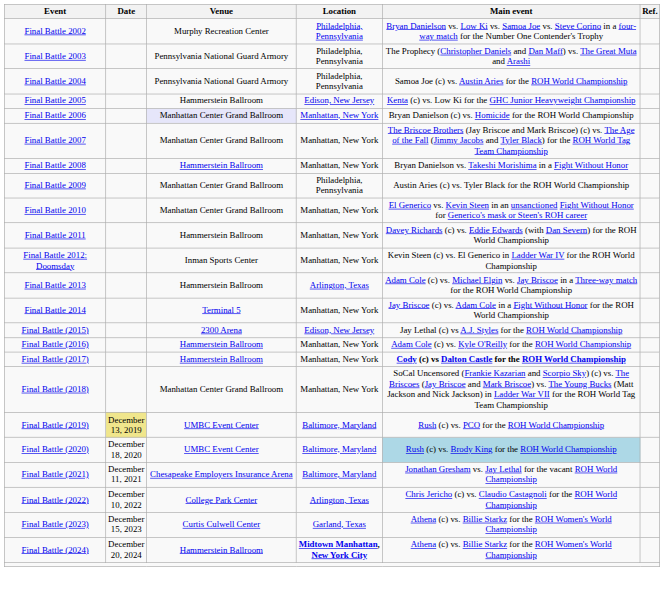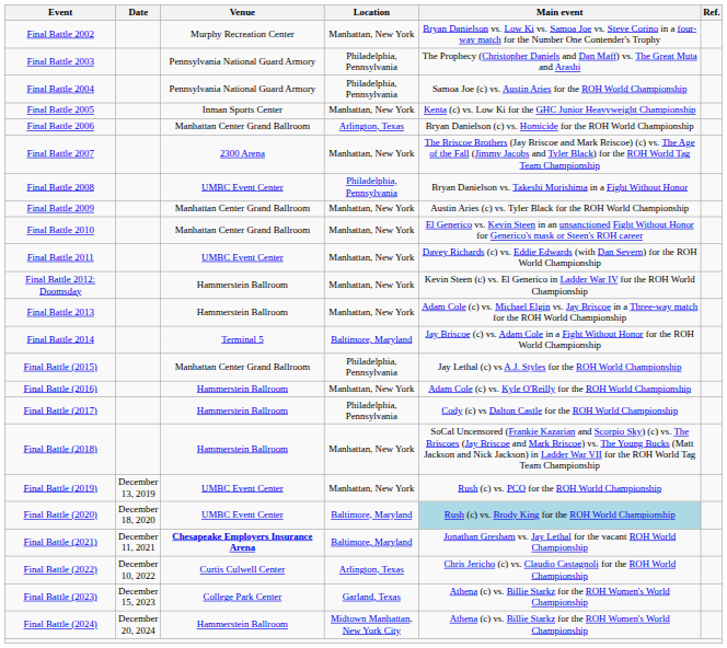 <table class="sortable wikitable succession-box"  style="font-size:85%; text-align:center;">
 <tr>
 <th scope="col" width="150">Event</th>
 <th scope="col" width="10">Date</th>
 <th scope="col" width="224">Venue</th>
 <th scope="col" width="126">Location</th>
 <th scope="col" width="390">Main event</th>
 <th scope="col" width="1" class="unsortable">Ref.</th>
 </tr>
 <tr>
 <td><a href='#'>Final Battle 2002</a></td>
 <td></td>
 <td>Murphy Recreation Center</td>
-<td><a href='#'>Philadelphia, Pennsylvania</a></td>
+<td>Manhattan, New York</td>
 <td><a href='#'>Bryan Danielson</a> vs. <a href='#'>Low Ki</a> vs. <a href='#'>Samoa Joe</a> vs. <a href='#'>Steve Corino</a> in a <a href='#'>four-way match</a> for the Number One Contender's Trophy</td>
 <td></td>
 </tr>
 <tr>
 <td><a href='#'>Final Battle 2003</a></td>
 <td></td>
 <td>Pennsylvania National Guard Armory</td>
 <td>Philadelphia, Pennsylvania</td>
 <td>The Prophecy (<a href='#'>Christopher Daniels</a> and <a href='#'>Dan Maff</a>) vs. <a href='#'>The Great Muta</a> and <a href='#'>Arashi</a></td>
 <td></td>
 </tr>
 <tr>
 <td><a href='#'>Final Battle 2004</a></td>
 <td></td>
 <td>Pennsylvania National Guard Armory</td>
 <td>Philadelphia, Pennsylvania</td>
 <td>Samoa Joe (c) vs. <a href='#'>Austin Aries</a> for the <a href='#'>ROH World Championship</a></td>
 <td></td>
 </tr>
 <tr>
 <td><a href='#'>Final Battle 2005</a></td>
 <td></td>
-<td>Hammerstein Ballroom</td>
-<td><a href='#'>Edison, New Jersey</a></td>
+<td>Inman Sports Center</td>
+<td>Manhattan, New York</td>
 <td><a href='#'>Kenta</a> (c) vs. Low Ki for the <a href='#'>GHC Junior Heavyweight Championship</a></td>
 <td></td>
 </tr>
 <tr>
 <td><a href='#'>Final Battle 2006</a></td>
 <td></td>
-<td style="background: lavender;">Manhattan Center Grand Ballroom</td>
-<td><a href='#'>Manhattan, New York</a></td>
+<td>Manhattan Center Grand Ballroom</td>
+<td><a href='#'>Arlington, Texas</a></td>
 <td>Bryan Danielson (c) vs. <a href='#'>Homicide</a> for the ROH World Championship</td>
 <td></td>
 </tr>
 <tr>
 <td><a href='#'>Final Battle 2007</a></td>
 <td></td>
-<td>Manhattan Center Grand Ballroom</td>
+<td><a href='#'>2300 Arena</a></td>
 <td>Manhattan, New York</td>
 <td><a href='#'>The Briscoe Brothers</a> (Jay Briscoe and Mark Briscoe) (c) vs. <a href='#'>The Age of the Fall</a> (<a href='#'>Jimmy Jacobs</a> and <a href='#'>Tyler Black</a>) for the <a href='#'>ROH World Tag Team Championship</a></td>
 <td></td>
 </tr>
 <tr>
 <td><a href='#'>Final Battle 2008</a></td>
 <td></td>
-<td><a href='#'>Hammerstein Ballroom</a></td>
-<td>Manhattan, New York</td>
+<td><a href='#'>UMBC Event Center</a></td>
+<td><a href='#'>Philadelphia, Pennsylvania</a></td>
 <td>Bryan Danielson vs. <a href='#'>Takeshi Morishima</a> in a <a href='#'>Fight Without Honor</a></td>
 <td></td>
 </tr>
 <tr>
 <td><a href='#'>Final Battle 2009</a></td>
 <td></td>
 <td>Manhattan Center Grand Ballroom</td>
-<td>Philadelphia, Pennsylvania</td>
+<td>Manhattan, New York</td>
 <td>Austin Aries (c) vs. Tyler Black for the ROH World Championship</td>
 <td></td>
 </tr>
 <tr>
 <td><a href='#'>Final Battle 2010</a></td>
 <td></td>
 <td>Manhattan Center Grand Ballroom</td>
 <td>Manhattan, New York</td>
 <td><a href='#'>El Generico</a> vs. <a href='#'>Kevin Steen</a> in an <a href='#'>unsanctioned</a> <a href='#'>Fight Without Honor</a> for <a href='#'>Generico's mask or Steen's ROH career</a></td>
 <td></td>
 </tr>
 <tr>
 <td><a href='#'>Final Battle 2011</a></td>
 <td></td>
-<td>Hammerstein Ballroom</td>
+<td><a href='#'>UMBC Event Center</a></td>
 <td>Manhattan, New York</td>
 <td><a href='#'>Davey Richards</a> (c) vs. <a href='#'>Eddie Edwards</a> (with <a href='#'>Dan Severn</a>) for the ROH World Championship</td>
 <td></td>
 </tr>
 <tr>
 <td><a href='#'>Final Battle 2012: Doomsday</a></td>
 <td></td>
-<td>Inman Sports Center</td>
+<td>Hammerstein Ballroom</td>
 <td>Manhattan, New York</td>
 <td>Kevin Steen (c) vs. El Generico in <a href='#'>Ladder War IV</a> for the ROH World Championship</td>
 <td></td>
 </tr>
 <tr>
 <td><a href='#'>Final Battle 2013</a></td>
 <td></td>
 <td>Hammerstein Ballroom</td>
-<td><a href='#'>Arlington, Texas</a></td>
+<td>Manhattan, New York</td>
 <td><a href='#'>Adam Cole</a> (c) vs. <a href='#'>Michael Elgin</a> vs. <a href='#'>Jay Briscoe</a> in a <a href='#'>Three-way match</a> for the ROH World Championship</td>
 <td></td>
 </tr>
 <tr>
 <td><a href='#'>Final Battle 2014</a></td>
 <td></td>
 <td><a href='#'>Terminal 5</a></td>
-<td>Manhattan, New York</td>
+<td><a href='#'>Baltimore, Maryland</a></td>
 <td><a href='#'>Jay Briscoe</a> (c) vs. <a href='#'>Adam Cole</a> in a <a href='#'>Fight Without Honor</a> for the ROH World Championship</td>
 <td></td>
 </tr>
 <tr>
 <td><a href='#'>Final Battle (2015)</a></td>
 <td></td>
-<td><a href='#'>2300 Arena</a></td>
-<td><a href='#'>Edison, New Jersey</a></td>
+<td>Manhattan Center Grand Ballroom</td>
+<td>Philadelphia, Pennsylvania</td>
 <td>Jay Lethal (c) vs <a href='#'>A.J. Styles</a> for the <a href='#'>ROH World Championship</a></td>
 <td></td>
 </tr>
 <tr>
 <td><a href='#'>Final Battle (2016)</a></td>
 <td></td>
 <td><a href='#'>Hammerstein Ballroom</a></td>
 <td>Manhattan, New York</td>
 <td><a href='#'>Adam Cole</a> (c) vs. <a href='#'>Kyle O'Reilly</a> for the <a href='#'>ROH World Championship</a></td>
 <td></td>
 </tr>
 <tr>
 <td><a href='#'>Final Battle (2017)</a></td>
 <td></td>
 <td><a href='#'>Hammerstein Ballroom</a></td>
-<td>Manhattan, New York</td>
-<td><strong><a href='#'>Cody</a> (c) vs <a href='#'>Dalton Castle</a> for the <a href='#'>ROH World Championship</a></strong></td>
+<td>Philadelphia, Pennsylvania</td>
+<td><a href='#'>Cody</a> (c) vs <a href='#'>Dalton Castle</a> for the <a href='#'>ROH World Championship</a></td>
 <td></td>
 </tr>
 <tr>
 <td><a href='#'>Final Battle (2018)</a></td>
 <td></td>
-<td>Manhattan Center Grand Ballroom</td>
+<td><a href='#'>Hammerstein Ballroom</a></td>
 <td>Manhattan, New York</td>
 <td>SoCal Uncensored (<a href='#'>Frankie Kazarian</a> and <a href='#'>Scorpio Sky</a>) (c) vs. <a href='#'>The Briscoes</a> (<a href='#'>Jay Briscoe</a> and <a href='#'>Mark Briscoe</a>) vs. <a href='#'>The Young Bucks</a> (Matt Jackson and Nick Jackson) in <a href='#'>Ladder War VII</a> for the ROH World Tag Team Championship</td>
 <td></td>
 </tr>
 <tr>
 <td><a href='#'>Final Battle (2019)</a></td>
-<td style="background: khaki;">December 13, 2019</td>
+<td>December 13, 2019</td>
 <td><a href='#'>UMBC Event Center</a></td>
-<td><a href='#'>Baltimore, Maryland</a></td>
+<td>Manhattan, New York</td>
 <td><a href='#'>Rush</a> (c) vs. <a href='#'>PCO</a> for the <a href='#'>ROH World Championship</a></td>
 <td></td>
 </tr>
 <tr>
 <td><a href='#'>Final Battle (2020)</a></td>
 <td>December 18, 2020</td>
 <td><a href='#'>UMBC Event Center</a></td>
 <td><a href='#'>Baltimore, Maryland</a></td>
 <td style="background: lightblue;"><a href='#'>Rush</a> (c) vs. <a href='#'>Brody King</a> for the <a href='#'>ROH World Championship</a></td>
 <td></td>
 </tr>
 <tr>
 <td><a href='#'>Final Battle (2021)</a></td>
 <td>December 11, 2021</td>
-<td><a href='#'>Chesapeake Employers Insurance Arena</a></td>
+<td><strong><a href='#'>Chesapeake Employers Insurance Arena</a></strong></td>
 <td><a href='#'>Baltimore, Maryland</a></td>
 <td><a href='#'>Jonathan Gresham</a> vs. <a href='#'>Jay Lethal</a> for the vacant <a href='#'>ROH World Championship</a></td>
 <td></td>
 </tr>
 <tr>
 <td><a href='#'>Final Battle (2022)</a></td>
 <td>December 10, 2022</td>
-<td><a href='#'>College Park Center</a></td>
+<td><a href='#'>Curtis Culwell Center</a></td>
 <td><a href='#'>Arlington, Texas</a></td>
 <td><a href='#'>Chris Jericho</a> (c) vs. <a href='#'>Claudio Castagnoli</a> for the <a href='#'>ROH World Championship</a></td>
 <td></td>
 </tr>
 <tr>
 <td><a href='#'>Final Battle (2023)</a></td>
 <td>December 15, 2023</td>
-<td><a href='#'>Curtis Culwell Center</a></td>
+<td><a href='#'>College Park Center</a></td>
 <td><a href='#'>Garland, Texas</a></td>
 <td><a href='#'>Athena</a> (c) vs. <a href='#'>Billie Starkz</a> for the <a href='#'>ROH Women's World Championship</a></td>
 <td></td>
 </tr>
 <tr>
 <td><a href='#'>Final Battle (2024)</a></td>
 <td>December 20, 2024</td>
 <td><a href='#'>Hammerstein Ballroom</a></td>
-<td><strong><a href='#'>Midtown Manhattan</a>, <a href='#'>New York City</a></strong></td>
+<td><a href='#'>Midtown Manhattan</a>, <a href='#'>New York City</a></td>
 <td><a href='#'>Athena</a> (c) vs. <a href='#'>Billie Starkz</a> for the <a href='#'>ROH Women's World Championship</a></td>
 <td></td>
 </tr>
 <tr>
 <td colspan="10"></td>
 </tr>
 </table>
